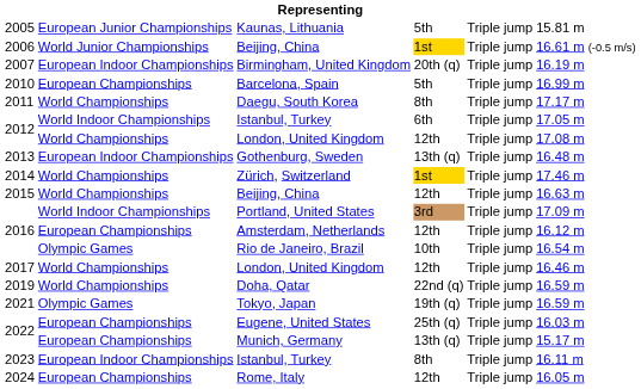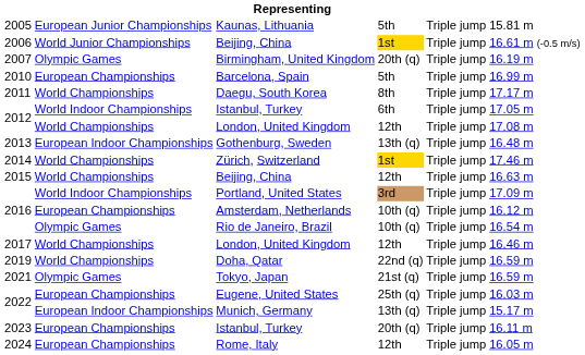 <table>
 <tr>
 <th colspan="6">Representing </th>
 </tr>
 <tr>
 <td>2005</td>
 <td><a href='#'>European Junior Championships</a></td>
 <td><a href='#'>Kaunas, Lithuania</a></td>
 <td>5th</td>
 <td>Triple jump</td>
 <td>15.81 m</td>
 </tr>
 <tr>
 <td>2006</td>
 <td><a href='#'>World Junior Championships</a></td>
 <td><a href='#'>Beijing, China</a></td>
 <td bgcolor="gold">1st</td>
 <td>Triple jump</td>
 <td><a href='#'>16.61 m</a>  <small>(-0.5 m/s)</small></td>
 </tr>
 <tr>
 <td>2007</td>
-<td><a href='#'>European Indoor Championships</a></td>
+<td><a href='#'>Olympic Games</a></td>
 <td><a href='#'>Birmingham, United Kingdom</a></td>
 <td>20th (q)</td>
 <td>Triple jump</td>
 <td><a href='#'>16.19 m</a></td>
 </tr>
 <tr>
 <td>2010</td>
 <td><a href='#'>European Championships</a></td>
 <td><a href='#'>Barcelona, Spain</a></td>
 <td>5th</td>
 <td>Triple jump</td>
 <td><a href='#'>16.99 m</a></td>
 </tr>
 <tr>
 <td>2011</td>
 <td><a href='#'>World Championships</a></td>
 <td><a href='#'>Daegu, South Korea</a></td>
 <td>8th</td>
 <td>Triple jump</td>
 <td><a href='#'>17.17 m</a></td>
 </tr>
 <tr>
 <td rowspan=2>2012</td>
 <td><a href='#'>World Indoor Championships</a></td>
 <td><a href='#'>Istanbul, Turkey</a></td>
 <td>6th</td>
 <td>Triple jump</td>
 <td><a href='#'>17.05 m</a></td>
 </tr>
 <tr>
 <td><a href='#'>World Championships</a></td>
 <td><a href='#'>London, United Kingdom</a></td>
 <td>12th</td>
 <td>Triple jump</td>
 <td><a href='#'>17.08 m</a></td>
 </tr>
 <tr>
 <td>2013</td>
 <td><a href='#'>European Indoor Championships</a></td>
 <td><a href='#'>Gothenburg, Sweden</a></td>
 <td>13th (q)</td>
 <td>Triple jump</td>
 <td><a href='#'>16.48 m</a></td>
 </tr>
 <tr>
 <td>2014</td>
 <td><a href='#'>World Championships</a></td>
 <td><a href='#'>Zürich</a>, <a href='#'>Switzerland</a></td>
 <td bgcolor="gold">1st</td>
 <td>Triple jump</td>
 <td><a href='#'>17.46 m</a></td>
 </tr>
 <tr>
 <td>2015</td>
 <td><a href='#'>World Championships</a></td>
 <td><a href='#'>Beijing, China</a></td>
 <td>12th</td>
 <td>Triple jump</td>
 <td><a href='#'>16.63 m</a></td>
 </tr>
 <tr>
 <td rowspan=3>2016</td>
 <td><a href='#'>World Indoor Championships</a></td>
 <td><a href='#'>Portland, United States</a></td>
 <td bgcolor=cc9966>3rd</td>
 <td>Triple jump</td>
 <td><a href='#'>17.09 m</a></td>
 </tr>
 <tr>
 <td><a href='#'>European Championships</a></td>
 <td><a href='#'>Amsterdam, Netherlands</a></td>
-<td>12th</td>
+<td>10th (q)</td>
 <td>Triple jump</td>
 <td><a href='#'>16.12 m</a></td>
 </tr>
 <tr>
 <td><a href='#'>Olympic Games</a></td>
 <td><a href='#'>Rio de Janeiro, Brazil</a></td>
-<td>10th</td>
+<td>10th (q)</td>
 <td>Triple jump</td>
 <td><a href='#'>16.54 m</a></td>
 </tr>
 <tr>
 <td>2017</td>
 <td><a href='#'>World Championships</a></td>
 <td><a href='#'>London, United Kingdom</a></td>
 <td>12th</td>
 <td>Triple jump</td>
 <td><a href='#'>16.46 m</a></td>
 </tr>
 <tr>
 <td>2019</td>
 <td><a href='#'>World Championships</a></td>
 <td><a href='#'>Doha, Qatar</a></td>
 <td>22nd (q)</td>
 <td>Triple jump</td>
 <td><a href='#'>16.59 m</a></td>
 </tr>
 <tr>
 <td>2021</td>
 <td><a href='#'>Olympic Games</a></td>
 <td><a href='#'>Tokyo, Japan</a></td>
-<td>19th (q)</td>
+<td>21st (q)</td>
 <td>Triple jump</td>
 <td><a href='#'>16.59 m</a></td>
 </tr>
 <tr>
 <td rowspan=2>2022</td>
 <td><a href='#'>European Championships</a></td>
 <td><a href='#'>Eugene, United States</a></td>
 <td>25th (q)</td>
 <td>Triple jump</td>
 <td><a href='#'>16.03 m</a></td>
 </tr>
 <tr>
-<td><a href='#'>European Championships</a></td>
+<td><a href='#'>European Indoor Championships</a></td>
 <td><a href='#'>Munich, Germany</a></td>
 <td>13th (q)</td>
 <td>Triple jump</td>
 <td><a href='#'>15.17 m</a></td>
 </tr>
 <tr>
 <td>2023</td>
-<td><a href='#'>European Indoor Championships</a></td>
+<td><a href='#'>European Championships</a></td>
 <td><a href='#'>Istanbul, Turkey</a></td>
-<td>8th</td>
+<td>20th (q)</td>
 <td>Triple jump</td>
 <td><a href='#'>16.11 m</a></td>
 </tr>
 <tr>
 <td>2024</td>
 <td><a href='#'>European Championships</a></td>
 <td><a href='#'>Rome, Italy</a></td>
 <td>12th</td>
 <td>Triple jump</td>
 <td><a href='#'>16.05 m</a></td>
 </tr>
 </table>
